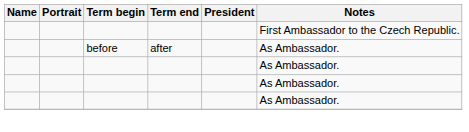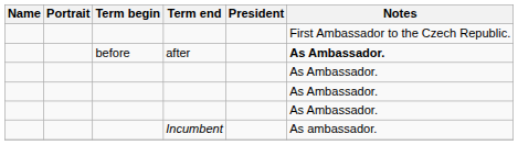 <table class="wikitable sortable"  text-align:center;">
 <tr>
 <th>Name</th>
 <th class="unsortable">Portrait</th>
 <th>Term begin</th>
 <th>Term end</th>
 <th>President</th>
 <th class="unsortable">Notes</th>
 </tr>
 <tr>
 <td></td>
 <td></td>
 <td></td>
 <td></td>
 <td></td>
 <td>First Ambassador to the Czech Republic.</td>
 </tr>
 <tr>
 <td></td>
 <td></td>
 <td>before </td>
 <td>after </td>
 <td></td>
-<td>As Ambassador.</td>
+<td><strong>As Ambassador.</strong></td>
 </tr>
 <tr>
 <td></td>
 <td></td>
 <td></td>
 <td></td>
 <td></td>
 <td>As Ambassador.</td>
 </tr>
 <tr>
 <td></td>
 <td></td>
 <td></td>
 <td></td>
 <td></td>
 <td>As Ambassador.</td>
 </tr>
 <tr>
 <td></td>
 <td></td>
 <td></td>
 <td></td>
 <td></td>
 <td>As Ambassador.</td>
 </tr>
 <tr>
+<td></td>
+<td></td>
+<td></td>
+<td><em>Incumbent</em></td>
+<td></td>
+<td>As ambassador.</td>
+</tr>
+<tr>
 </tr>
 </table>
